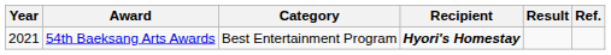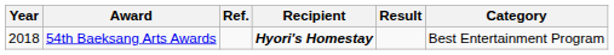 <table class="wikitable">
 <tr>
 <th>Year</th>
 <th>Award</th>
-<th>Category</th>
+<th>Ref.</th>
 <th>Recipient</th>
 <th>Result</th>
-<th>Ref.</th>
+<th>Category</th>
 </tr>
 <tr>
-<td>2021</td>
+<td>2018</td>
 <td><a href='#'>54th Baeksang Arts Awards</a></td>
-<td>Best Entertainment Program</td>
+<td></td>
 <td><strong><em>Hyori's Homestay</em></strong></td>
 <td></td>
-<td></td>
+<td>Best Entertainment Program</td>
 </tr>
 </table>
